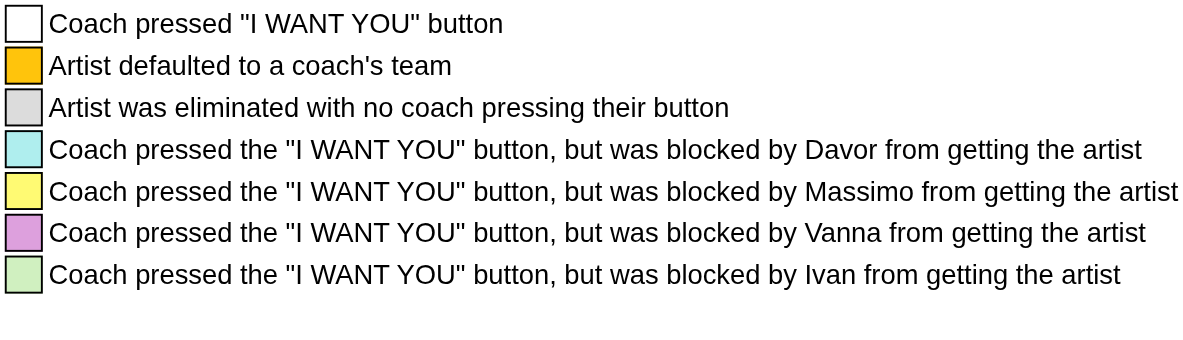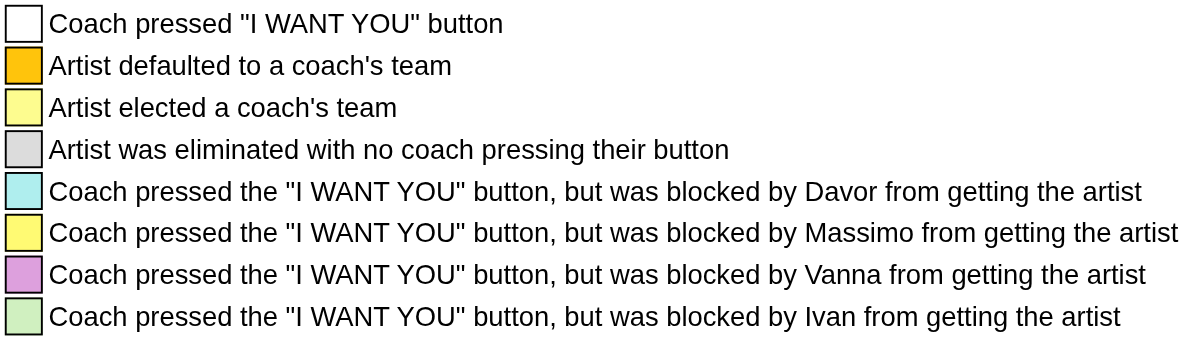 <table class="toccolours" style="font-size: 90%; white-space: nowrap;">
 <tr>
 <td style="background:white; border:1px solid black;"> <strong></strong> </td>
 <td>Coach pressed "I WANT YOU" button</td>
 </tr>
 <tr>
 <td style="background:#ffc40c; border:1px solid black;">    </td>
 <td>Artist defaulted to a coach's team</td>
+</tr>
+<tr>
+<td style="background:#fdfc8f; border:1px solid black;">    </td>
+<td style="padding-right: 8px">Artist elected a coach's team</td>
 </tr>
 <tr>
 <td style="background:#dcdcdc; border:1px solid black;">    </td>
 <td>Artist was eliminated with no coach pressing their button</td>
 </tr>
 <tr>
 <td style="background:#afeeee; border:1px solid black;"> <strong></strong></td>
 <td>Coach pressed the "I WANT YOU" button, but was blocked by Davor from getting the artist</td>
 </tr>
 <tr>
 <td style="background:#fffa73; border:1px solid black;"> <strong></strong></td>
 <td>Coach pressed the "I WANT YOU" button, but was blocked by Massimo from getting the artist</td>
 </tr>
 <tr>
 <td style="background:#dda0dd; border:1px solid black;"> <strong></strong></td>
 <td>Coach pressed the "I WANT YOU" button, but was blocked by Vanna from getting the artist</td>
 </tr>
 <tr>
 <td style="background:#d0f0c0; border:1px solid black;"> <strong></strong></td>
 <td>Coach pressed the "I WANT YOU" button, but was blocked by Ivan from getting the artist</td>
 </tr>
 <tr>
 </tr>
 </table>
